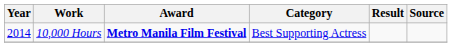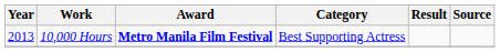 <table class="wikitable">
 <tr>
 <th>Year</th>
 <th>Work</th>
 <th>Award</th>
 <th>Category</th>
 <th>Result</th>
 <th>Source </th>
 </tr>
 <tr>
-<td><a href='#'>2014</a></td>
+<td><a href='#'>2013</a></td>
 <td><em><a href='#'>10,000 Hours</a></em></td>
 <td><strong><a href='#'>Metro Manila Film Festival</a></strong></td>
 <td><a href='#'>Best Supporting Actress</a></td>
 <td></td>
 <td></td>
 </tr>
 <tr>
 </tr>
 </table>
